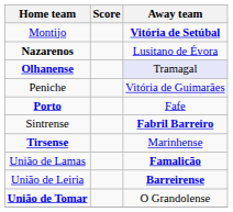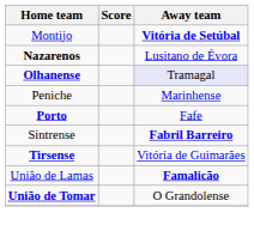 <table class="wikitable" style="text-align: center">
 <tr>
 <th>Home team</th>
 <th>Score</th>
 <th>Away team</th>
 </tr>
 <tr>
 <td><a href='#'>Montijo</a> </td>
 <td></td>
 <td><strong><a href='#'>Vitória de Setúbal</a></strong> </td>
 </tr>
 <tr>
 <td><strong>Nazarenos</strong> </td>
 <td></td>
 <td><a href='#'>Lusitano de Évora</a> </td>
 </tr>
 <tr>
 <td><strong><a href='#'>Olhanense</a></strong> </td>
 <td></td>
 <td style="background: lavender;">Tramagal </td>
 </tr>
 <tr>
 <td>Peniche </td>
 <td></td>
-<td><a href='#'>Vitória de Guimarães</a> </td>
+<td><a href='#'>Marinhense</a> </td>
 </tr>
 <tr>
 <td><strong><a href='#'>Porto</a></strong> </td>
 <td></td>
 <td><a href='#'>Fafe</a> </td>
 </tr>
 <tr>
 <td>Sintrense </td>
 <td></td>
 <td><strong><a href='#'>Fabril Barreiro</a></strong> </td>
 </tr>
 <tr>
 <td><strong><a href='#'>Tirsense</a></strong> </td>
 <td></td>
-<td><a href='#'>Marinhense</a> </td>
+<td><a href='#'>Vitória de Guimarães</a> </td>
 </tr>
 <tr>
 <td><a href='#'>União de Lamas</a> </td>
 <td></td>
 <td><strong><a href='#'>Famalicão</a></strong> </td>
-</tr>
-<tr>
-<td><a href='#'>União de Leiria</a> </td>
-<td></td>
-<td><strong><a href='#'>Barreirense</a></strong> </td>
 </tr>
 <tr>
 <td><strong><a href='#'>União de Tomar</a></strong> </td>
 <td></td>
 <td>O Grandolense </td>
 </tr>
 <tr>
 </tr>
 </table>
